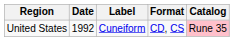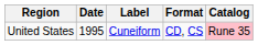 <table class="wikitable">
 <tr>
 <th>Region</th>
 <th>Date</th>
 <th>Label</th>
 <th>Format</th>
 <th>Catalog</th>
 </tr>
 <tr>
 <td>United States</td>
-<td>1992</td>
+<td>1995</td>
 <td><a href='#'>Cuneiform</a></td>
 <td><a href='#'>CD</a>, <a href='#'>CS</a></td>
 <td style="background: pink;">Rune 35</td>
 </tr>
 </table>
